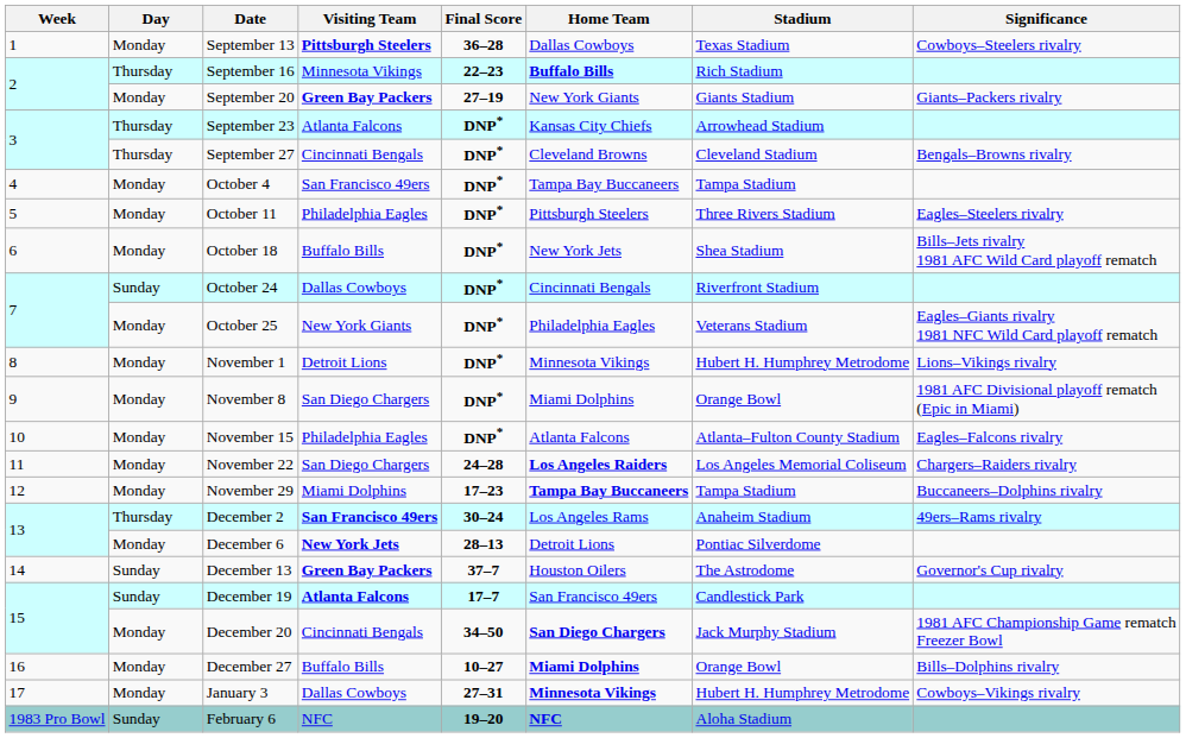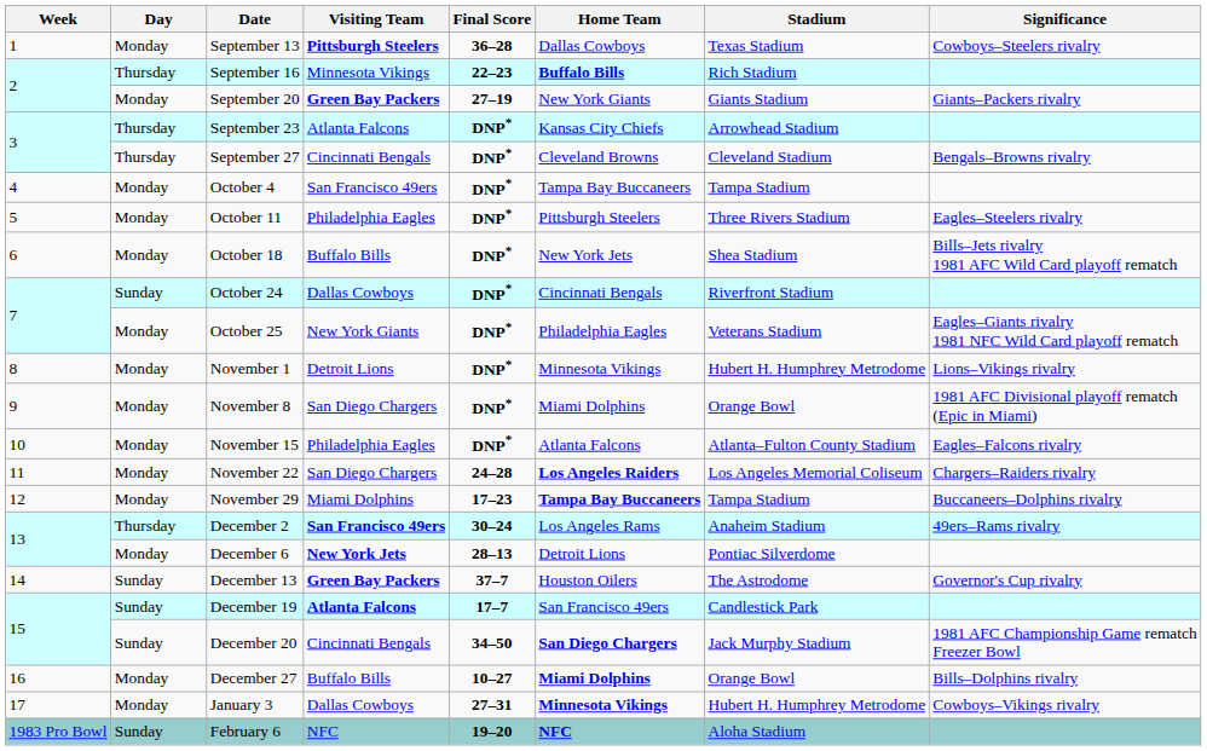 <table class="wikitable" style= "font-size: 95%;">
 <tr>
 <th>Week</th>
 <th width="8%">Day</th>
 <th>Date</th>
 <th>Visiting Team</th>
 <th>Final Score</th>
 <th>Home Team</th>
 <th>Stadium</th>
 <th>Significance</th>
 </tr>
 <tr>
 <td>1</td>
 <td>Monday</td>
 <td>September 13</td>
 <td><strong><a href='#'>Pittsburgh Steelers</a></strong></td>
 <td align="center"><strong>36–28</strong></td>
 <td><a href='#'>Dallas Cowboys</a></td>
 <td><a href='#'>Texas Stadium</a></td>
 <td><a href='#'>Cowboys–Steelers rivalry</a></td>
 </tr>
 <tr bgcolor="#CCFFFF">
 <td rowspan="2">2</td>
 <td>Thursday</td>
 <td>September 16</td>
 <td><a href='#'>Minnesota Vikings</a></td>
 <td align="center"><strong>22–23</strong></td>
 <td><strong><a href='#'>Buffalo Bills</a></strong></td>
 <td><a href='#'>Rich Stadium</a></td>
 <td></td>
 </tr>
 <tr>
 <td>Monday</td>
 <td>September 20</td>
 <td><strong><a href='#'>Green Bay Packers</a></strong></td>
 <td align="center"><strong>27–19</strong></td>
 <td><a href='#'>New York Giants</a></td>
 <td><a href='#'>Giants Stadium</a></td>
 <td><a href='#'>Giants–Packers rivalry</a></td>
 </tr>
 <tr bgcolor="#CCFFFF">
 <td rowspan="2">3</td>
 <td>Thursday</td>
 <td>September 23</td>
 <td><a href='#'>Atlanta Falcons</a></td>
 <td align="center"><strong>DNP<sup>*</sup></strong></td>
 <td><a href='#'>Kansas City Chiefs</a></td>
 <td><a href='#'>Arrowhead Stadium</a></td>
 <td></td>
 </tr>
 <tr>
 <td>Thursday</td>
 <td>September 27</td>
 <td><a href='#'>Cincinnati Bengals</a></td>
 <td align="center"><strong>DNP<sup>*</sup></strong></td>
 <td><a href='#'>Cleveland Browns</a></td>
 <td><a href='#'>Cleveland Stadium</a></td>
 <td><a href='#'>Bengals–Browns rivalry</a></td>
 </tr>
 <tr>
 <td>4</td>
 <td>Monday</td>
 <td>October 4</td>
 <td><a href='#'>San Francisco 49ers</a></td>
 <td align="center"><strong>DNP<sup>*</sup></strong></td>
 <td><a href='#'>Tampa Bay Buccaneers</a></td>
 <td><a href='#'>Tampa Stadium</a></td>
 <td></td>
 </tr>
 <tr>
 <td>5</td>
 <td>Monday</td>
 <td>October 11</td>
 <td><a href='#'>Philadelphia Eagles</a></td>
 <td align="center"><strong>DNP<sup>*</sup></strong></td>
 <td><a href='#'>Pittsburgh Steelers</a></td>
 <td><a href='#'>Three Rivers Stadium</a></td>
 <td><a href='#'>Eagles–Steelers rivalry</a></td>
 </tr>
 <tr>
 <td>6</td>
 <td>Monday</td>
 <td>October 18</td>
 <td><a href='#'>Buffalo Bills</a></td>
 <td align="center"><strong>DNP<sup>*</sup></strong></td>
 <td><a href='#'>New York Jets</a></td>
 <td><a href='#'>Shea Stadium</a></td>
 <td><a href='#'>Bills–Jets rivalry</a><br><a href='#'>1981 AFC Wild Card playoff</a> rematch</td>
 </tr>
 <tr bgcolor="#CCFFFF">
 <td rowspan="2">7</td>
 <td>Sunday</td>
 <td>October 24</td>
 <td><a href='#'>Dallas Cowboys</a></td>
 <td align="center"><strong>DNP<sup>*</sup></strong></td>
 <td><a href='#'>Cincinnati Bengals</a></td>
 <td><a href='#'>Riverfront Stadium</a></td>
 <td></td>
 </tr>
 <tr>
 <td>Monday</td>
 <td>October 25</td>
 <td><a href='#'>New York Giants</a></td>
 <td align="center"><strong>DNP<sup>*</sup></strong></td>
 <td><a href='#'>Philadelphia Eagles</a></td>
 <td><a href='#'>Veterans Stadium</a></td>
 <td><a href='#'>Eagles–Giants rivalry</a><br><a href='#'>1981 NFC Wild Card playoff</a> rematch</td>
 </tr>
 <tr>
 <td>8</td>
 <td>Monday</td>
 <td>November 1</td>
 <td><a href='#'>Detroit Lions</a></td>
 <td align="center"><strong>DNP<sup>*</sup></strong></td>
 <td><a href='#'>Minnesota Vikings</a></td>
 <td><a href='#'>Hubert H. Humphrey Metrodome</a></td>
 <td><a href='#'>Lions–Vikings rivalry</a></td>
 </tr>
 <tr>
 <td>9</td>
 <td>Monday</td>
 <td>November 8</td>
 <td><a href='#'>San Diego Chargers</a></td>
 <td align="center"><strong>DNP<sup>*</sup></strong></td>
 <td><a href='#'>Miami Dolphins</a></td>
 <td><a href='#'>Orange Bowl</a></td>
 <td><a href='#'>1981 AFC Divisional playoff</a> rematch<br>(<a href='#'>Epic in Miami</a>)</td>
 </tr>
 <tr>
 <td>10</td>
 <td>Monday</td>
 <td>November 15</td>
 <td><a href='#'>Philadelphia Eagles</a></td>
 <td align="center"><strong>DNP<sup>*</sup></strong></td>
 <td><a href='#'>Atlanta Falcons</a></td>
 <td><a href='#'>Atlanta–Fulton County Stadium</a></td>
 <td><a href='#'>Eagles–Falcons rivalry</a></td>
 </tr>
 <tr>
 <td>11</td>
 <td>Monday</td>
 <td>November 22</td>
 <td><a href='#'>San Diego Chargers</a></td>
 <td align="center"><strong>24–28</strong></td>
 <td><strong><a href='#'>Los Angeles Raiders</a></strong></td>
 <td><a href='#'>Los Angeles Memorial Coliseum</a></td>
 <td><a href='#'>Chargers–Raiders rivalry</a></td>
 </tr>
 <tr>
 <td>12</td>
 <td>Monday</td>
 <td>November 29</td>
 <td><a href='#'>Miami Dolphins</a></td>
 <td align="center"><strong>17–23</strong></td>
 <td><strong><a href='#'>Tampa Bay Buccaneers</a></strong></td>
 <td><a href='#'>Tampa Stadium</a></td>
 <td><a href='#'>Buccaneers–Dolphins rivalry</a></td>
 </tr>
 <tr bgcolor="#CCFFFF">
 <td rowspan="2">13</td>
 <td>Thursday</td>
 <td>December 2</td>
 <td><strong><a href='#'>San Francisco 49ers</a></strong></td>
 <td align="center"><strong>30–24</strong></td>
 <td><a href='#'>Los Angeles Rams</a></td>
 <td><a href='#'>Anaheim Stadium</a></td>
 <td><a href='#'>49ers–Rams rivalry</a></td>
 </tr>
 <tr>
 <td>Monday</td>
 <td>December 6</td>
 <td><strong><a href='#'>New York Jets</a></strong></td>
 <td align="center"><strong>28–13</strong></td>
 <td><a href='#'>Detroit Lions</a></td>
 <td><a href='#'>Pontiac Silverdome</a></td>
 <td></td>
 </tr>
 <tr>
 <td>14</td>
 <td>Sunday</td>
 <td>December 13</td>
 <td><strong><a href='#'>Green Bay Packers</a></strong></td>
 <td align="center"><strong>37–7</strong></td>
 <td><a href='#'>Houston Oilers</a></td>
 <td><a href='#'>The Astrodome</a></td>
 <td><a href='#'>Governor's Cup rivalry</a></td>
 </tr>
 <tr bgcolor="#CCFFFF">
 <td rowspan="2">15</td>
 <td>Sunday</td>
 <td>December 19</td>
 <td><strong><a href='#'>Atlanta Falcons</a></strong></td>
 <td align="center"><strong>17–7</strong></td>
 <td><a href='#'>San Francisco 49ers</a></td>
 <td><a href='#'>Candlestick Park</a></td>
 <td></td>
 </tr>
 <tr>
-<td>Monday</td>
+<td>Sunday</td>
 <td>December 20</td>
 <td><a href='#'>Cincinnati Bengals</a></td>
 <td align="center"><strong>34–50</strong></td>
 <td><strong><a href='#'>San Diego Chargers</a></strong></td>
 <td><a href='#'>Jack Murphy Stadium</a></td>
 <td><a href='#'>1981 AFC Championship Game</a> rematch<br><a href='#'>Freezer Bowl</a></td>
 </tr>
 <tr>
 <td>16</td>
 <td>Monday</td>
 <td>December 27</td>
 <td><a href='#'>Buffalo Bills</a></td>
 <td align="center"><strong>10–27</strong></td>
 <td><strong><a href='#'>Miami Dolphins</a></strong></td>
 <td><a href='#'>Orange Bowl</a></td>
 <td><a href='#'>Bills–Dolphins rivalry</a></td>
 </tr>
 <tr>
 <td>17</td>
 <td>Monday</td>
 <td>January 3</td>
 <td><a href='#'>Dallas Cowboys</a></td>
 <td align="center"><strong>27–31</strong></td>
 <td><strong><a href='#'>Minnesota Vikings</a></strong></td>
 <td><a href='#'>Hubert H. Humphrey Metrodome</a></td>
 <td><a href='#'>Cowboys–Vikings rivalry</a></td>
 </tr>
 <tr bgcolor="#96CDCD">
 <td><a href='#'>1983 Pro Bowl</a></td>
 <td>Sunday</td>
 <td>February 6</td>
 <td><a href='#'>NFC</a></td>
 <td align="center"><strong>19–20</strong></td>
 <td><strong><a href='#'>NFC</a></strong></td>
 <td><a href='#'>Aloha Stadium</a></td>
 <td></td>
 </tr>
 </table>
